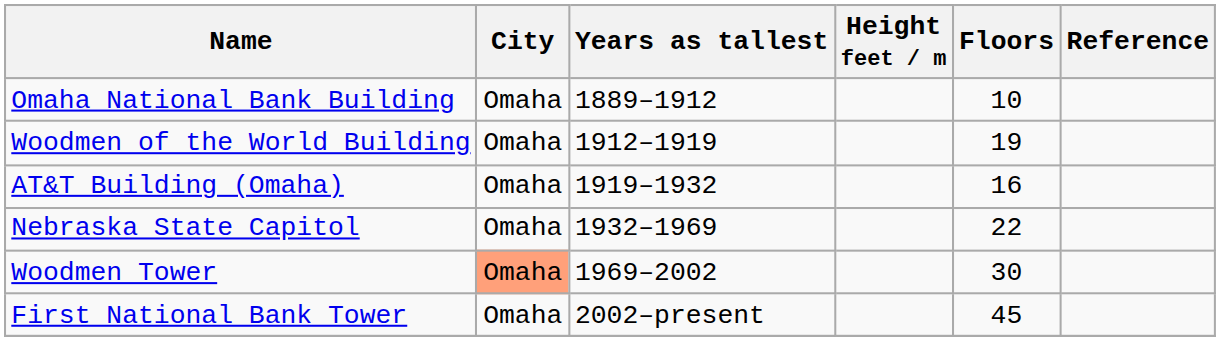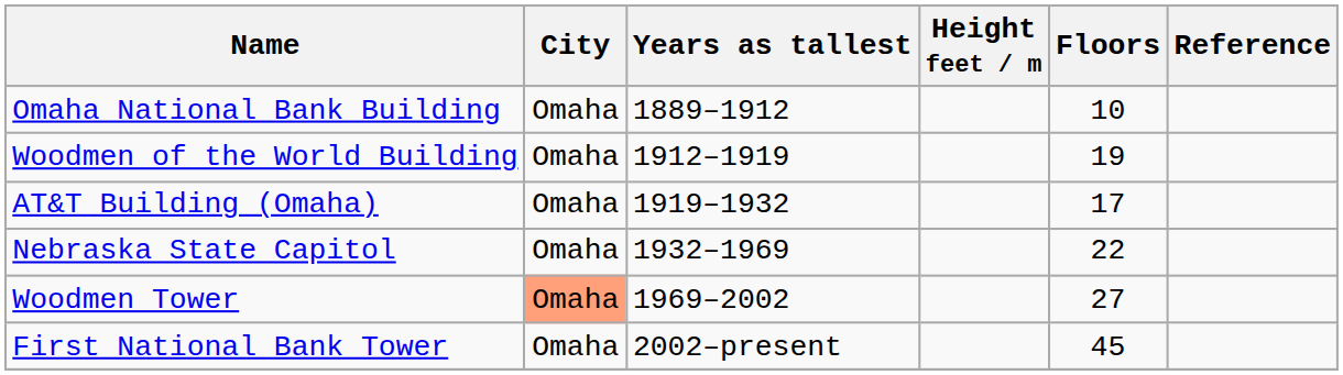 <table class="wikitable sortable">
 <tr>
 <th>Name</th>
 <th>City</th>
 <th>Years as tallest</th>
 <th>Height<br><small>feet / m</small></th>
 <th>Floors</th>
 <th class="unsortable">Reference</th>
 </tr>
 <tr>
 <td><a href='#'>Omaha National Bank Building</a></td>
 <td>Omaha</td>
 <td>1889–1912</td>
 <td></td>
 <td style="text-align:center">10</td>
 <td></td>
 </tr>
 <tr>
 <td><a href='#'>Woodmen of the World Building</a></td>
 <td>Omaha</td>
 <td>1912–1919</td>
 <td></td>
 <td style="text-align:center">19</td>
 <td></td>
 </tr>
 <tr>
 <td><a href='#'>AT&T Building (Omaha)</a></td>
 <td>Omaha</td>
 <td>1919–1932</td>
 <td></td>
-<td style="text-align:center">16</td>
+<td style="text-align:center">17</td>
 <td></td>
 </tr>
 <tr>
 <td><a href='#'>Nebraska State Capitol</a></td>
 <td>Omaha</td>
 <td>1932–1969</td>
 <td></td>
 <td style="text-align:center">22</td>
 <td></td>
 </tr>
 <tr>
 <td><a href='#'>Woodmen Tower</a></td>
 <td style="background: lightsalmon;">Omaha</td>
 <td>1969–2002</td>
 <td></td>
-<td style="text-align:center">30</td>
+<td style="text-align:center">27</td>
 <td></td>
 </tr>
 <tr>
 <td><a href='#'>First National Bank Tower</a></td>
 <td>Omaha</td>
 <td>2002–present</td>
 <td></td>
 <td style="text-align:center">45</td>
 <td></td>
 </tr>
 <tr>
 </tr>
 </table>
